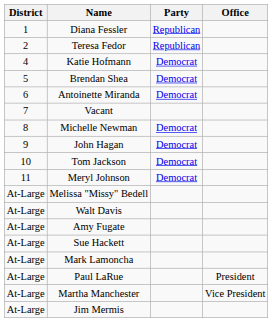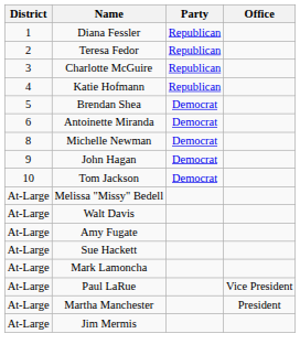 <table class="wikitable" style="text-align:center">
 <tr>
 <th>District</th>
 <th>Name</th>
 <th>Party</th>
 <th>Office</th>
 </tr>
 <tr>
 <td>1</td>
 <td>Diana Fessler</td>
 <td><a href='#'>Republican</a></td>
 <td></td>
 </tr>
 <tr>
 <td>2</td>
 <td>Teresa Fedor</td>
 <td><a href='#'>Republican</a></td>
 <td></td>
 </tr>
 <tr>
+<td>3</td>
+<td>Charlotte McGuire</td>
+<td><a href='#'>Republican</a></td>
+<td></td>
+</tr>
+<tr>
 <td>4</td>
 <td>Katie Hofmann</td>
-<td><a href='#'>Democrat</a></td>
+<td><a href='#'>Republican</a></td>
 <td></td>
 </tr>
 <tr>
 <td>5</td>
 <td>Brendan Shea</td>
 <td><a href='#'>Democrat</a></td>
 <td></td>
 </tr>
 <tr>
 <td>6</td>
 <td>Antoinette Miranda</td>
 <td><a href='#'>Democrat</a></td>
-<td></td>
-</tr>
-<tr>
-<td>7</td>
-<td>Vacant</td>
-<td></td>
 <td></td>
 </tr>
 <tr>
 <td>8</td>
 <td>Michelle Newman</td>
 <td><a href='#'>Democrat</a></td>
 <td></td>
 </tr>
 <tr>
 <td>9</td>
 <td>John Hagan</td>
 <td><a href='#'>Democrat</a></td>
 <td></td>
 </tr>
 <tr>
 <td>10</td>
 <td>Tom Jackson</td>
-<td><a href='#'>Democrat</a></td>
-<td></td>
-</tr>
-<tr>
-<td>11</td>
-<td>Meryl Johnson</td>
 <td><a href='#'>Democrat</a></td>
 <td></td>
 </tr>
 <tr>
 <td>At-Large</td>
 <td>Melissa "Missy" Bedell</td>
 <td></td>
 <td></td>
 </tr>
 <tr>
 <td>At-Large</td>
 <td>Walt Davis</td>
 <td></td>
 <td></td>
 </tr>
 <tr>
 <td>At-Large</td>
 <td>Amy Fugate</td>
 <td></td>
 <td></td>
 </tr>
 <tr>
 <td>At-Large</td>
 <td>Sue Hackett</td>
 <td></td>
 <td></td>
 </tr>
 <tr>
 <td>At-Large</td>
 <td>Mark Lamoncha</td>
 <td></td>
 <td></td>
 </tr>
 <tr>
 <td>At-Large</td>
 <td>Paul LaRue</td>
 <td></td>
-<td>President</td>
+<td>Vice President</td>
 </tr>
 <tr>
 <td>At-Large</td>
 <td>Martha Manchester</td>
 <td></td>
-<td>Vice President</td>
+<td>President</td>
 </tr>
 <tr>
 <td>At-Large</td>
 <td>Jim Mermis</td>
 <td></td>
 <td></td>
 </tr>
 </table>
